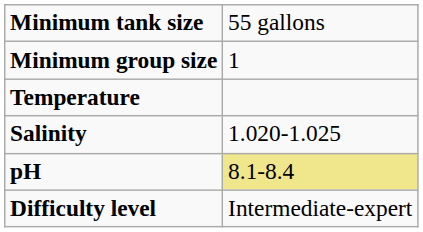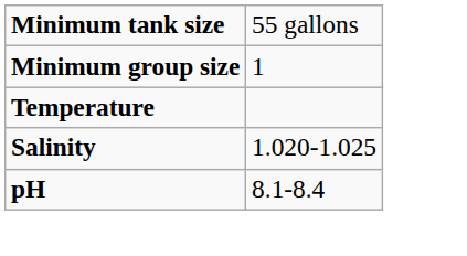 <table class="wikitable">
 <tr>
 <td><strong>Minimum tank size</strong></td>
 <td>55 gallons</td>
 </tr>
 <tr>
 <td><strong>Minimum group size</strong></td>
 <td>1</td>
 </tr>
 <tr>
 <td><strong>Temperature</strong></td>
 <td></td>
 </tr>
 <tr>
 <td><strong>Salinity</strong></td>
 <td>1.020-1.025</td>
 </tr>
 <tr>
 <td><strong>pH</strong></td>
-<td style="background: khaki;">8.1-8.4</td>
-</tr>
-<tr>
-<td><strong>Difficulty level</strong></td>
-<td>Intermediate-expert</td>
+<td>8.1-8.4</td>
 </tr>
 </table>
